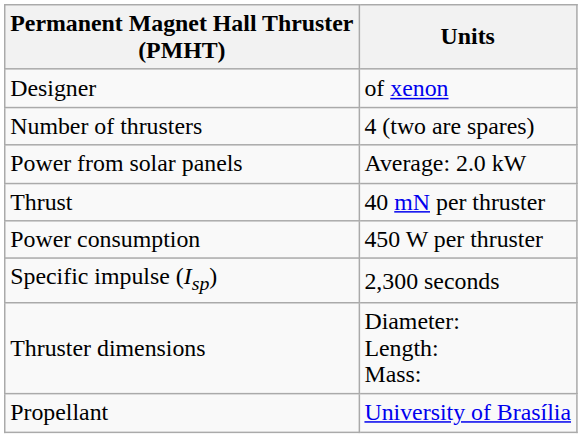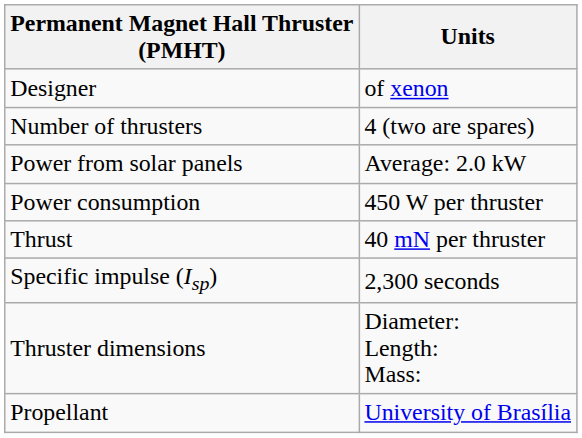 <table class="wikitable floatright">
 <tr>
 <th>Permanent Magnet Hall Thruster<br>(PMHT)</th>
 <th>Units</th>
 </tr>
 <tr>
 <td>Designer</td>
 <td> of <a href='#'>xenon</a></td>
 </tr>
 <tr>
 <td>Number of thrusters</td>
 <td>4 (two are spares)</td>
 </tr>
 <tr>
 <td>Power from solar panels</td>
 <td>Average: 2.0 kW</td>
 </tr>
 <tr>
+<td>Power consumption</td>
+<td>450 W per thruster</td>
+</tr>
+<tr>
 <td>Thrust</td>
 <td>40 <a href='#'>mN</a> per thruster</td>
-</tr>
-<tr>
-<td>Power consumption</td>
-<td>450 W per thruster</td>
 </tr>
 <tr>
 <td>Specific impulse (<em>I<sub>sp</sub></em>)</td>
 <td>2,300 seconds</td>
 </tr>
 <tr>
 <td>Thruster dimensions</td>
 <td>Diameter:  <br> Length:  <br> Mass: </td>
 </tr>
 <tr>
 <td>Propellant</td>
 <td><a href='#'>University of Brasília</a></td>
 </tr>
 </table>
